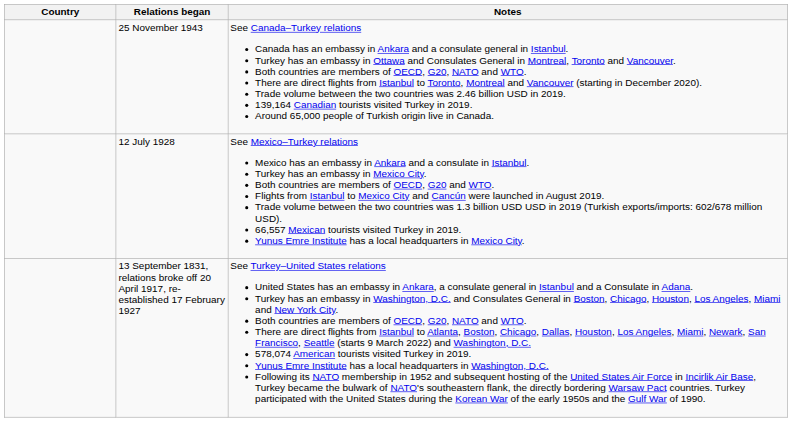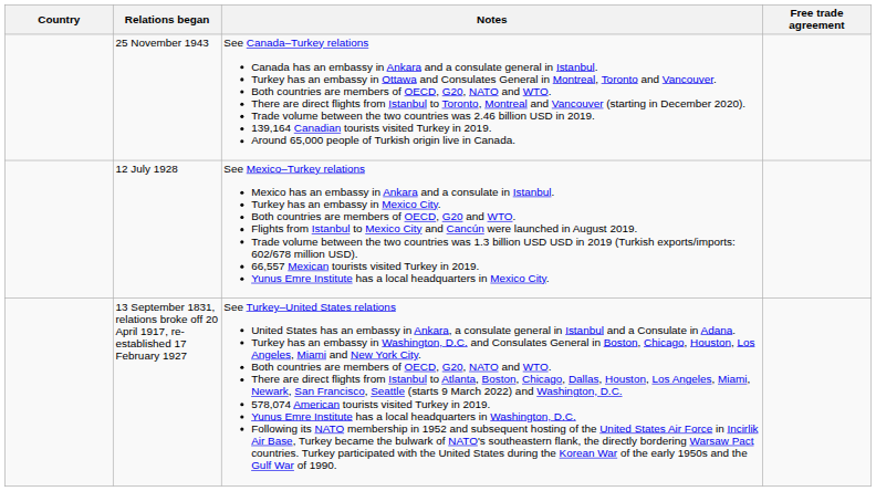 <table class="wikitable sortable" style="width:100%; margin:auto;">
 <tr>
 <th style="width:10%;">Country</th>
 <th style="width:10%;">Relations began</th>
 <th style="width:50%;">Notes</th>
+<th style="width:10%;">Free trade agreement</th>
 </tr>
 <tr valign="top">
 <td></td>
 <td>25 November 1943</td>
 <td>See <a href='#'>Canada–Turkey relations</a><br><ul><li>Canada has an embassy in <a href='#'>Ankara</a> and a consulate general in <a href='#'>Istanbul</a>.</li><li>Turkey has an embassy in <a href='#'>Ottawa</a> and Consulates General in <a href='#'>Montreal</a>, <a href='#'>Toronto</a> and <a href='#'>Vancouver</a>.</li><li>Both countries are members of <a href='#'>OECD</a>, <a href='#'>G20</a>, <a href='#'>NATO</a> and <a href='#'>WTO</a>.</li><li>There are direct flights from <a href='#'>Istanbul</a> to <a href='#'>Toronto</a>, <a href='#'>Montreal</a> and <a href='#'>Vancouver</a> (starting in December 2020).</li><li>Trade volume between the two countries was 2.46 billion USD in 2019.</li><li>139,164 <a href='#'>Canadian</a> tourists visited Turkey in 2019.</li><li>Around 65,000 people of Turkish origin live in Canada.</li></ul></td>
+<td></td>
 </tr>
 <tr valign="top">
 <td></td>
 <td>12 July 1928</td>
 <td>See <a href='#'>Mexico–Turkey relations</a><br><ul><li>Mexico has an embassy in <a href='#'>Ankara</a> and a consulate in <a href='#'>Istanbul</a>.</li><li>Turkey has an embassy in <a href='#'>Mexico City</a>.</li><li>Both countries are members of <a href='#'>OECD</a>, <a href='#'>G20</a> and <a href='#'>WTO</a>.</li><li>Flights from <a href='#'>Istanbul</a> to <a href='#'>Mexico City</a> and <a href='#'>Cancún</a> were launched in August 2019.</li><li>Trade volume between the two countries was 1.3 billion USD USD in 2019 (Turkish exports/imports: 602/678 million USD).</li><li>66,557 <a href='#'>Mexican</a> tourists visited Turkey in 2019.</li><li><a href='#'>Yunus Emre Institute</a> has a local headquarters in <a href='#'>Mexico City</a>.</li></ul></td>
+<td></td>
 </tr>
 <tr valign="top">
 <td></td>
 <td>13 September 1831, relations broke off 20 April 1917, re-established 17 February 1927</td>
 <td>See <a href='#'>Turkey–United States relations</a><br><ul><li>United States has an embassy in <a href='#'>Ankara</a>, a consulate general in <a href='#'>Istanbul</a> and a Consulate in <a href='#'>Adana</a>.</li><li>Turkey has an embassy in <a href='#'>Washington, D.C.</a> and Consulates General in <a href='#'>Boston</a>, <a href='#'>Chicago</a>, <a href='#'>Houston</a>, <a href='#'>Los Angeles</a>, <a href='#'>Miami</a> and <a href='#'>New York City</a>.</li><li>Both countries are members of <a href='#'>OECD</a>, <a href='#'>G20</a>, <a href='#'>NATO</a> and <a href='#'>WTO</a>.</li><li>There are direct flights from <a href='#'>Istanbul</a> to <a href='#'>Atlanta</a>, <a href='#'>Boston</a>, <a href='#'>Chicago</a>, <a href='#'>Dallas</a>, <a href='#'>Houston</a>, <a href='#'>Los Angeles</a>, <a href='#'>Miami</a>, <a href='#'>Newark</a>, <a href='#'>San Francisco</a>, <a href='#'>Seattle</a> (starts 9 March 2022) and <a href='#'>Washington, D.C.</a></li><li>578,074 <a href='#'>American</a> tourists visited Turkey in 2019.</li><li><a href='#'>Yunus Emre Institute</a> has a local headquarters in <a href='#'>Washington, D.C.</a></li><li>Following its <a href='#'>NATO</a> membership in 1952 and subsequent hosting of the <a href='#'>United States Air Force</a> in <a href='#'>Incirlik Air Base</a>, Turkey became the bulwark of <a href='#'>NATO</a>'s southeastern flank, the directly bordering <a href='#'>Warsaw Pact</a> countries. Turkey participated with the United States during the <a href='#'>Korean War</a> of the early 1950s and the <a href='#'>Gulf War</a> of 1990.</li></ul></td>
+<td></td>
 </tr>
 </table>
